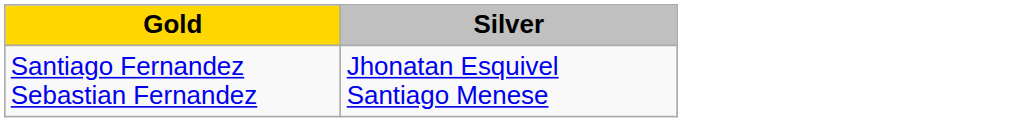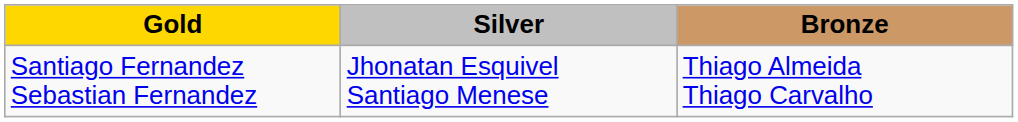 <table class="wikitable" style="text-align:left">
 <tr align="center">
 <td width=200 bgcolor=gold><strong>Gold</strong></td>
 <td width=200 bgcolor=silver><strong>Silver</strong></td>
+<td width=200 bgcolor=CC9966><strong>Bronze</strong></td>
 </tr>
 <tr>
 <td><a href='#'>Santiago Fernandez</a><br><a href='#'>Sebastian Fernandez</a><br><em></em></td>
 <td><a href='#'>Jhonatan Esquivel</a><br><a href='#'>Santiago Menese</a><br><em></em></td>
+<td><a href='#'>Thiago Almeida</a><br><a href='#'>Thiago Carvalho</a><br><em></em></td>
 </tr>
 </table>
